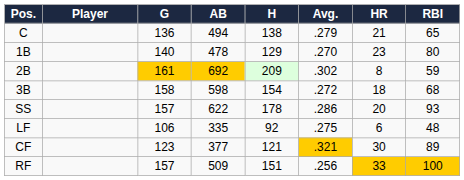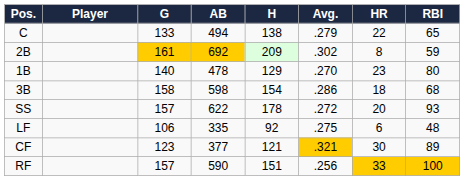 <table class="wikitable sortable">
 <tr>
 <th style="background:#1c2841; color:white; width:5%;">Pos.</th>
 <th style="background:#1c2841; color:white; width:16%;">Player</th>
 <th style="background:#1c2841; color:white; width:9%;">G</th>
 <th style="background:#1c2841; color:white; width:9%;">AB</th>
 <th style="background:#1c2841; color:white; width:9%;">H</th>
 <th style="background:#1c2841; color:white; width:9%;">Avg.</th>
 <th style="background:#1c2841; color:white; width:9%;">HR</th>
 <th style="background:#1c2841; color:white; width:9%;">RBI</th>
 </tr>
 <tr style="text-align:center;">
 <td>C</td>
 <td></td>
-<td>136</td>
+<td>133</td>
 <td>494</td>
 <td>138</td>
 <td>.279</td>
-<td>21</td>
+<td>22</td>
 <td>65</td>
+</tr>
+<tr style="text-align:center;">
+<td>2B</td>
+<td></td>
+<td style="background:#fc0;">161</td>
+<td style="background:#fc0;">692</td>
+<td style="background:#DDFFDD;">209</td>
+<td>.302</td>
+<td>8</td>
+<td>59</td>
 </tr>
 <tr style="text-align:center;">
 <td>1B</td>
 <td></td>
 <td>140</td>
 <td>478</td>
 <td>129</td>
 <td>.270</td>
 <td>23</td>
 <td>80</td>
 </tr>
 <tr style="text-align:center;">
-<td>2B</td>
-<td></td>
-<td style="background:#fc0;">161</td>
-<td style="background:#fc0;">692</td>
-<td style="background:#DDFFDD;">209</td>
-<td>.302</td>
-<td>8</td>
-<td>59</td>
-</tr>
-<tr style="text-align:center;">
 <td>3B</td>
 <td></td>
 <td>158</td>
 <td>598</td>
 <td>154</td>
-<td>.272</td>
+<td>.286</td>
 <td>18</td>
 <td>68</td>
 </tr>
 <tr style="text-align:center;">
 <td>SS</td>
 <td></td>
 <td>157</td>
 <td>622</td>
 <td>178</td>
-<td>.286</td>
+<td>.272</td>
 <td>20</td>
 <td>93</td>
 </tr>
 <tr style="text-align:center;">
 <td>LF</td>
 <td></td>
 <td>106</td>
 <td>335</td>
 <td>92</td>
 <td>.275</td>
 <td>6</td>
 <td>48</td>
 </tr>
 <tr style="text-align:center;">
 <td>CF</td>
 <td></td>
 <td>123</td>
 <td>377</td>
 <td>121</td>
 <td style="background:#fc0;">.321</td>
 <td>30</td>
 <td>89</td>
 </tr>
 <tr style="text-align:center;">
 <td>RF</td>
 <td></td>
 <td>157</td>
-<td>509</td>
+<td>590</td>
 <td>151</td>
 <td>.256</td>
 <td style="background:#fc0;">33</td>
 <td style="background:#fc0;">100</td>
 </tr>
 </table>
